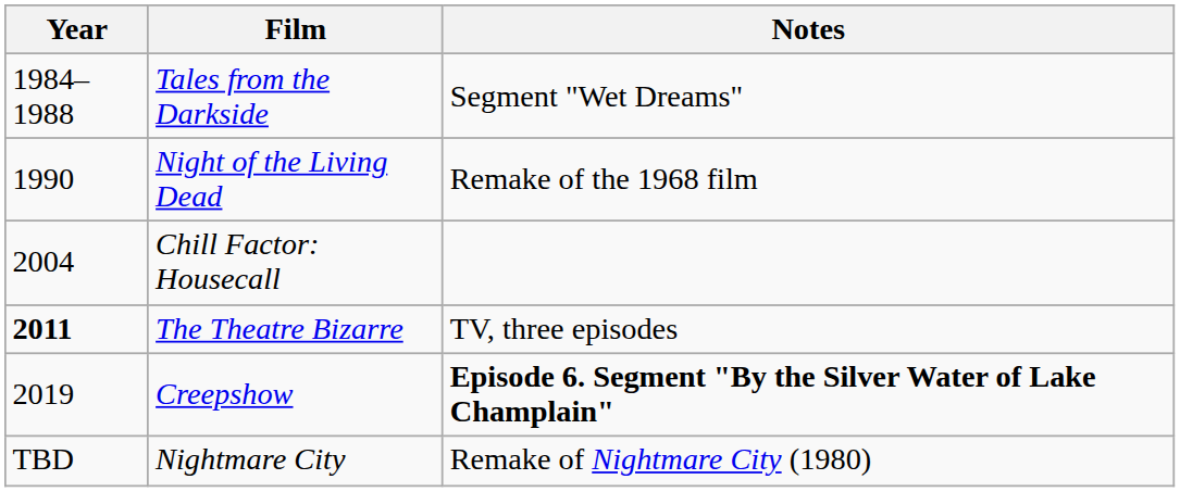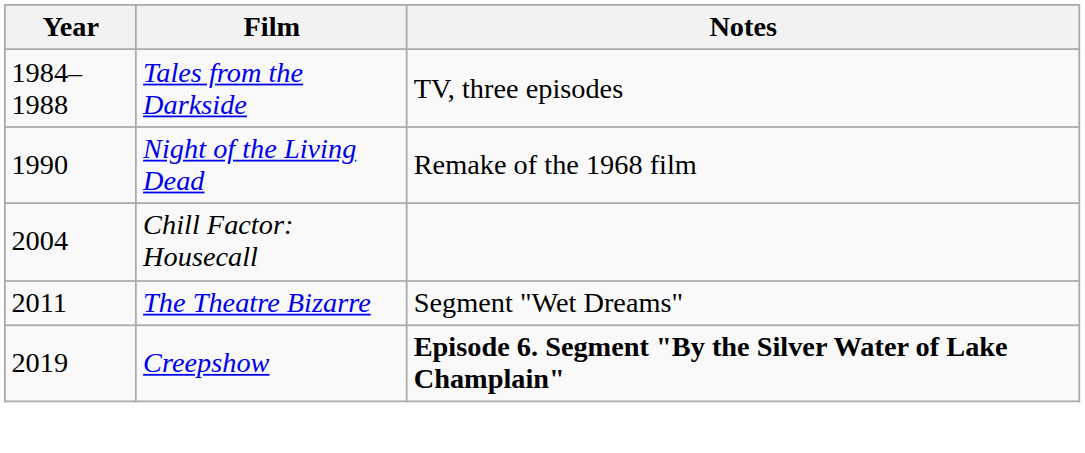 <table class="wikitable">
 <tr>
 <th>Year</th>
 <th>Film</th>
 <th>Notes</th>
 </tr>
 <tr>
 <td>1984–1988</td>
 <td><em><a href='#'>Tales from the Darkside</a></em></td>
-<td>Segment "Wet Dreams"</td>
+<td>TV, three episodes</td>
 </tr>
 <tr>
 <td>1990</td>
 <td><em><a href='#'>Night of the Living Dead</a></em></td>
 <td>Remake of the 1968 film</td>
 </tr>
 <tr>
 <td>2004</td>
 <td><em>Chill Factor: Housecall</em></td>
 <td></td>
 </tr>
 <tr>
-<td><strong>2011</strong></td>
+<td>2011</td>
 <td><em><a href='#'>The Theatre Bizarre</a></em></td>
-<td>TV, three episodes</td>
+<td>Segment "Wet Dreams"</td>
 </tr>
 <tr>
 <td>2019</td>
 <td><em><a href='#'>Creepshow</a></em></td>
 <td><strong>Episode 6. Segment "By the Silver Water of Lake Champlain"</strong></td>
 </tr>
-<tr>
-<td>TBD</td>
-<td><em>Nightmare City</em></td>
-<td>Remake of <em><a href='#'>Nightmare City</a></em> (1980)</td>
-</tr>
 </table>
